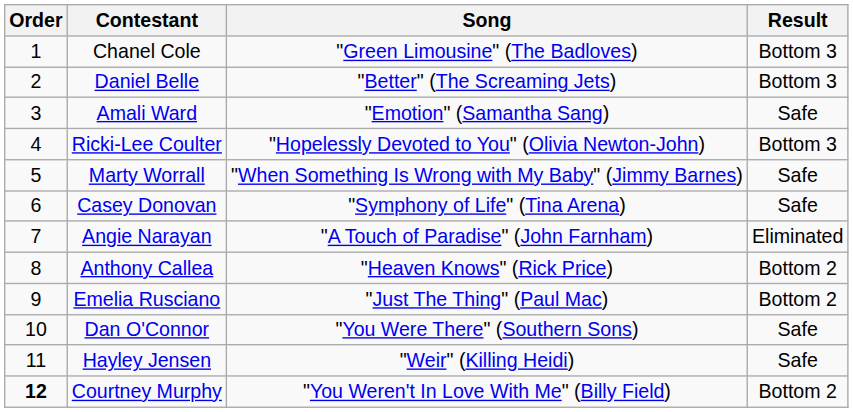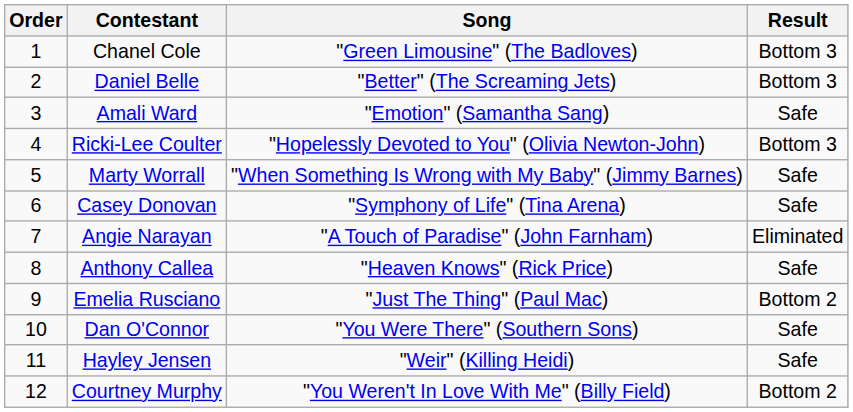 <table class="wikitable" style="text-align:center;font-size: 90%;">
 <tr>
 <th>Order</th>
 <th>Contestant</th>
 <th>Song</th>
 <th>Result</th>
 </tr>
 <tr>
 <td>1</td>
 <td>Chanel Cole</td>
 <td>"<a href='#'>Green Limousine</a>" (<a href='#'>The Badloves</a>)</td>
 <td>Bottom 3</td>
 </tr>
 <tr>
 <td>2</td>
 <td><a href='#'>Daniel Belle</a></td>
 <td>"<a href='#'>Better</a>" (<a href='#'>The Screaming Jets</a>)</td>
 <td>Bottom 3</td>
 </tr>
 <tr>
 <td>3</td>
 <td><a href='#'>Amali Ward</a></td>
 <td>"<a href='#'>Emotion</a>" (<a href='#'>Samantha Sang</a>)</td>
 <td>Safe</td>
 </tr>
 <tr>
 <td>4</td>
 <td><a href='#'>Ricki-Lee Coulter</a></td>
 <td>"<a href='#'>Hopelessly Devoted to You</a>" (<a href='#'>Olivia Newton-John</a>)</td>
 <td>Bottom 3</td>
 </tr>
 <tr>
 <td>5</td>
 <td><a href='#'>Marty Worrall</a></td>
 <td>"<a href='#'>When Something Is Wrong with My Baby</a>" (<a href='#'>Jimmy Barnes</a>)</td>
 <td>Safe</td>
 </tr>
 <tr>
 <td>6</td>
 <td><a href='#'>Casey Donovan</a></td>
 <td>"<a href='#'>Symphony of Life</a>" (<a href='#'>Tina Arena</a>)</td>
 <td>Safe</td>
 </tr>
 <tr>
 <td>7</td>
 <td><a href='#'>Angie Narayan</a></td>
 <td>"<a href='#'>A Touch of Paradise</a>" (<a href='#'>John Farnham</a>)</td>
 <td>Eliminated</td>
 </tr>
 <tr>
 <td>8</td>
 <td><a href='#'>Anthony Callea</a></td>
 <td>"<a href='#'>Heaven Knows</a>" (<a href='#'>Rick Price</a>)</td>
-<td>Bottom 2</td>
+<td>Safe</td>
 </tr>
 <tr>
 <td>9</td>
 <td><a href='#'>Emelia Rusciano</a></td>
 <td>"<a href='#'>Just The Thing</a>" (<a href='#'>Paul Mac</a>)</td>
 <td>Bottom 2</td>
 </tr>
 <tr>
 <td>10</td>
 <td><a href='#'>Dan O'Connor</a></td>
 <td>"<a href='#'>You Were There</a>" (<a href='#'>Southern Sons</a>)</td>
 <td>Safe</td>
 </tr>
 <tr>
 <td>11</td>
 <td><a href='#'>Hayley Jensen</a></td>
 <td>"<a href='#'>Weir</a>" (<a href='#'>Killing Heidi</a>)</td>
 <td>Safe</td>
 </tr>
 <tr>
-<td><strong>12</strong></td>
+<td>12</td>
 <td><a href='#'>Courtney Murphy</a></td>
 <td>"<a href='#'>You Weren't In Love With Me</a>" (<a href='#'>Billy Field</a>)</td>
 <td>Bottom 2</td>
 </tr>
 </table>
